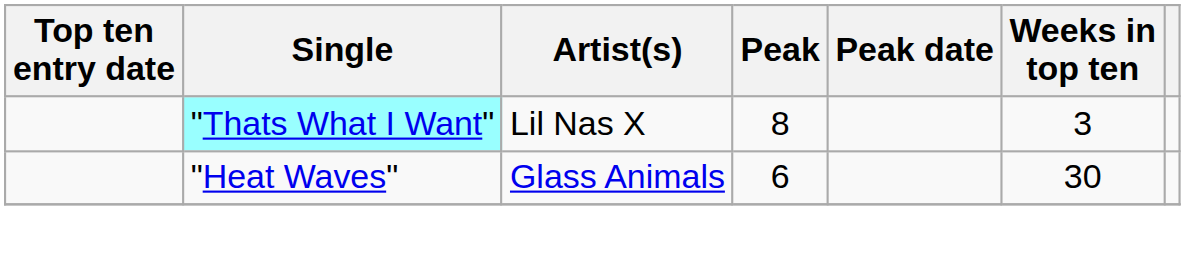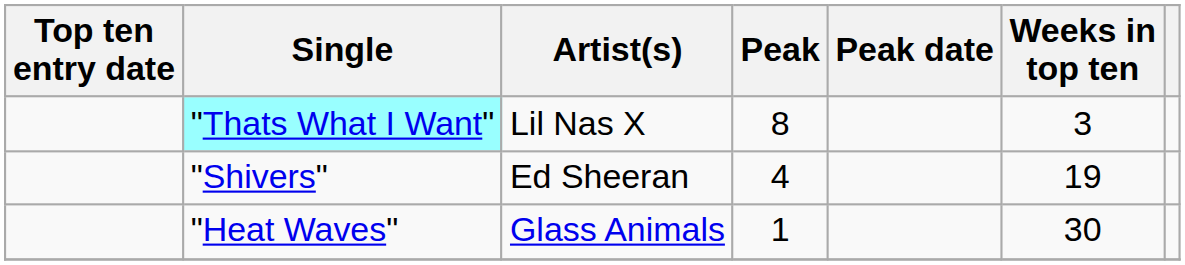 <table class="wikitable sortable">
 <tr>
 <th>Top ten<br>entry date</th>
 <th>Single</th>
 <th>Artist(s)</th>
 <th data-sort-type="number">Peak</th>
 <th>Peak date</th>
 <th data-sort-type="number">Weeks in<br>top ten</th>
 <th></th>
 </tr>
 <tr>
 <td></td>
 <td style= "background:#9ff;">"<a href='#'>Thats What I Want</a>" </td>
 <td>Lil Nas X</td>
 <td style="text-align:center;">8</td>
 <td></td>
 <td style="text-align:center;">3</td>
 <td style="text-align:center;"></td>
 </tr>
 <tr>
 <td></td>
+<td>"<a href='#'>Shivers</a>"</td>
+<td>Ed Sheeran</td>
+<td style="text-align:center;">4</td>
+<td></td>
+<td style="text-align:center;">19</td>
+<td style="text-align:center;"></td>
+</tr>
+<tr>
+<td></td>
 <td>"<a href='#'>Heat Waves</a>"</td>
 <td><a href='#'>Glass Animals</a></td>
-<td style="text-align:center;">6</td>
+<td style="text-align:center;">1</td>
 <td></td>
 <td style="text-align:center;">30</td>
 <td style="text-align:center;"></td>
 </tr>
 <tr>
 </tr>
 </table>
